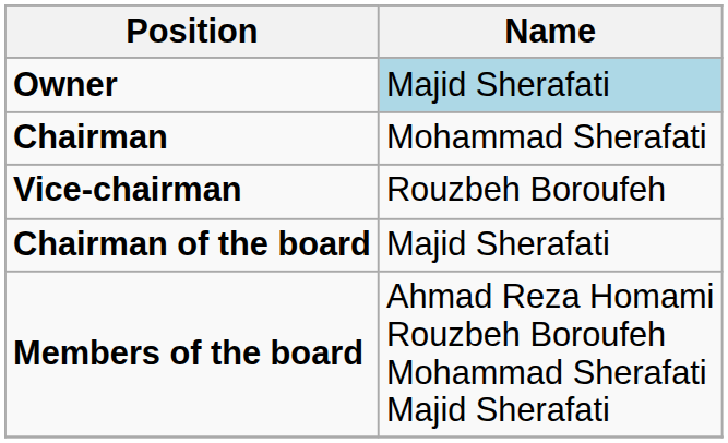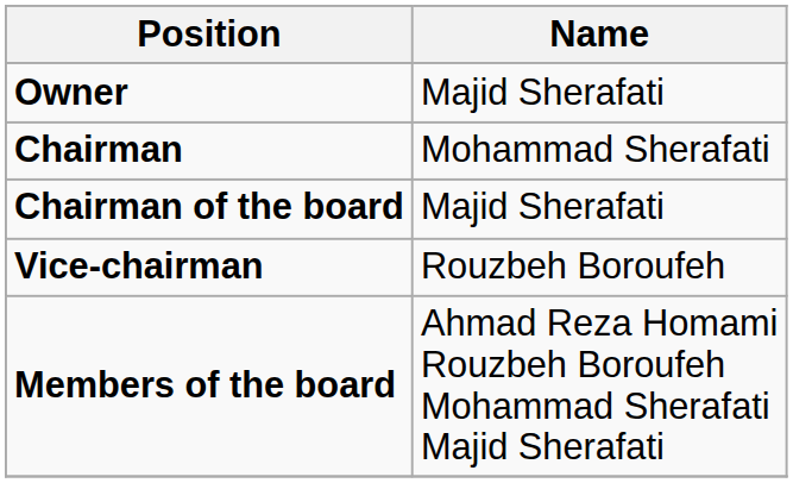 <table class=wikitable>
 <tr>
 <th style="color:; background:;">Position</th>
 <th style="color:; background:;">Name</th>
 </tr>
 <tr>
 <td><strong>Owner</strong></td>
-<td style="background: lightblue;"> Majid Sherafati</td>
+<td> Majid Sherafati</td>
 </tr>
 <tr>
 <td><strong>Chairman</strong></td>
 <td> Mohammad Sherafati</td>
 </tr>
 <tr>
+<td><strong>Chairman of the board</strong></td>
+<td> Majid Sherafati</td>
+</tr>
+<tr>
 <td><strong>Vice-chairman</strong></td>
 <td>  Rouzbeh Boroufeh</td>
-</tr>
-<tr>
-<td><strong>Chairman of the board</strong></td>
-<td> Majid Sherafati</td>
 </tr>
 <tr>
 <td><strong>Members of the board</strong></td>
 <td> Ahmad Reza Homami <br>  Rouzbeh Boroufeh <br>  Mohammad Sherafati <br>  Majid Sherafati</td>
 </tr>
 <tr>
 </tr>
 </table>
